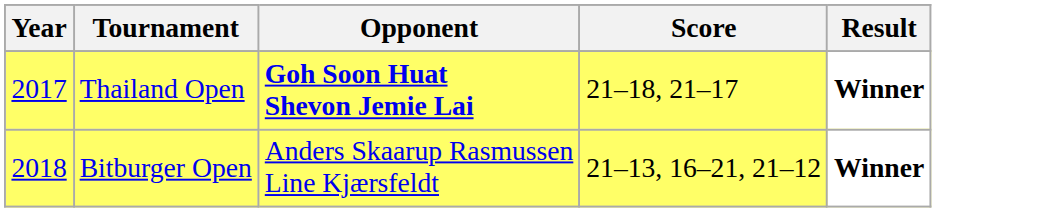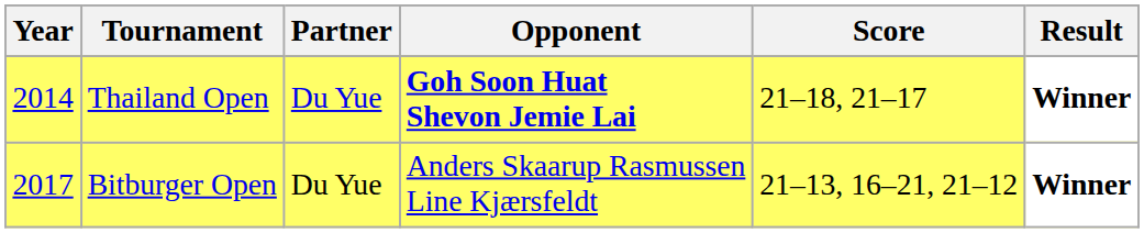 <table class="sortable wikitable" style="font-size: 90%;">
 <tr>
 <th>Year</th>
 <th>Tournament</th>
+<th>Partner</th>
 <th>Opponent</th>
 <th>Score</th>
 <th>Result</th>
 </tr>
 <tr style="background:#FFFF67">
-<td align="center"><a href='#'>2017</a></td>
+<td align="center"><a href='#'>2014</a></td>
 <td align="left"><a href='#'>Thailand Open</a></td>
+<td align="left"> <a href='#'>Du Yue</a></td>
 <td align="left"><strong> <a href='#'>Goh Soon Huat</a><br> <a href='#'>Shevon Jemie Lai</a></strong></td>
 <td align="left">21–18, 21–17</td>
 <td style="text-align:left; background:white"> <strong>Winner</strong></td>
 </tr>
 <tr style="background:#FFFF67">
-<td align="center"><a href='#'>2018</a></td>
+<td align="center"><a href='#'>2017</a></td>
 <td align="left"><a href='#'>Bitburger Open</a></td>
+<td align="left"> Du Yue</td>
 <td align="left"> <a href='#'>Anders Skaarup Rasmussen</a><br> <a href='#'>Line Kjærsfeldt</a></td>
 <td align="left">21–13, 16–21, 21–12</td>
 <td style="text-align:left; background:white"> <strong>Winner</strong></td>
 </tr>
 </table>
